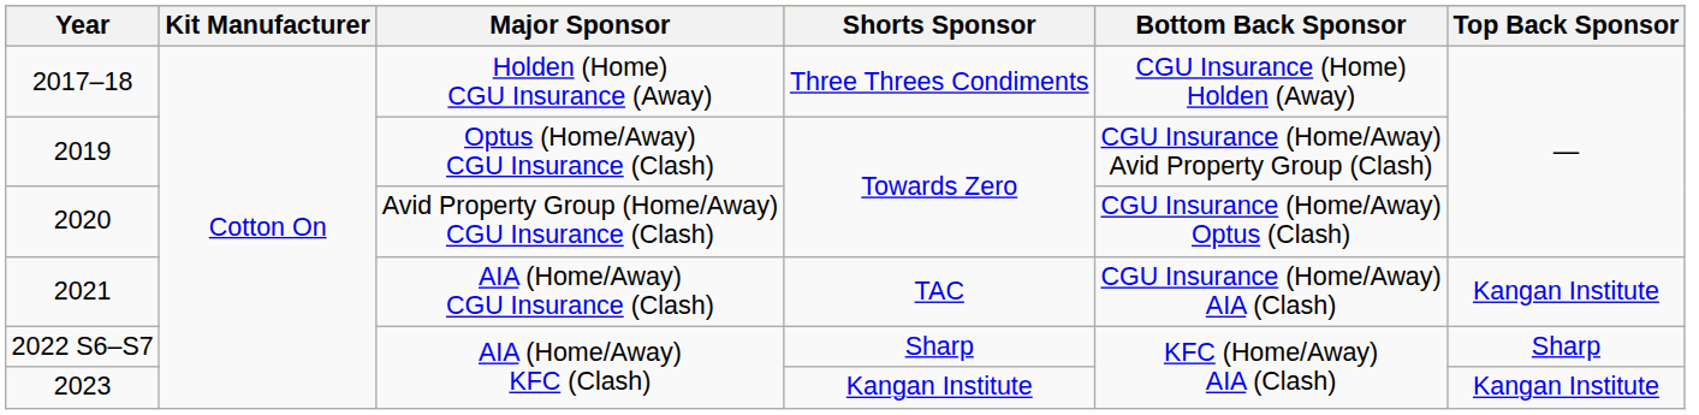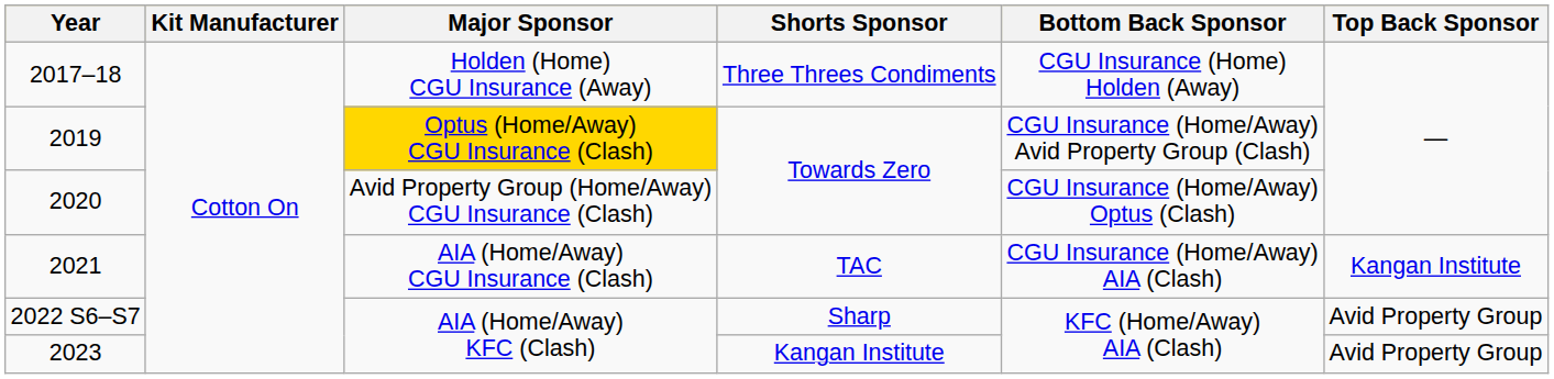 <table class="wikitable sortable" style="text-align:center">
 <tr style="background:#bdb76b;">
 <th>Year</th>
 <th>Kit Manufacturer</th>
 <th>Major Sponsor</th>
 <th>Shorts Sponsor</th>
 <th>Bottom Back Sponsor</th>
 <th>Top Back Sponsor</th>
 </tr>
 <tr>
 <td>2017–18</td>
 <td rowspan="6"><a href='#'>Cotton On</a></td>
 <td><a href='#'>Holden</a> (Home) <br><a href='#'>CGU Insurance</a> (Away)</td>
 <td><a href='#'>Three Threes Condiments</a></td>
 <td><a href='#'>CGU Insurance</a> (Home) <br> <a href='#'>Holden</a> (Away)</td>
 <td rowspan="3">—</td>
 </tr>
 <tr>
 <td>2019</td>
-<td><a href='#'>Optus</a> (Home/Away) <br> <a href='#'>CGU Insurance</a> (Clash)</td>
+<td style="background: gold;"><a href='#'>Optus</a> (Home/Away) <br> <a href='#'>CGU Insurance</a> (Clash)</td>
 <td rowspan="2"><a href='#'>Towards Zero</a></td>
 <td><a href='#'>CGU Insurance</a> (Home/Away) <br> Avid Property Group (Clash)</td>
 </tr>
 <tr>
 <td>2020</td>
 <td>Avid Property Group (Home/Away) <br> <a href='#'>CGU Insurance</a> (Clash)</td>
 <td><a href='#'>CGU Insurance</a> (Home/Away) <br> <a href='#'>Optus</a> (Clash)</td>
 </tr>
 <tr>
 <td>2021</td>
 <td><a href='#'>AIA</a> (Home/Away) <br> <a href='#'>CGU Insurance</a> (Clash)</td>
 <td><a href='#'>TAC</a></td>
 <td><a href='#'>CGU Insurance</a> (Home/Away) <br> <a href='#'>AIA</a> (Clash)</td>
 <td><a href='#'>Kangan Institute</a></td>
 </tr>
 <tr>
 <td>2022 S6–S7</td>
 <td rowspan="2"><a href='#'>AIA</a> (Home/Away) <br><a href='#'>KFC</a> (Clash)</td>
 <td><a href='#'>Sharp</a></td>
 <td rowspan="2"><a href='#'>KFC</a> (Home/Away) <br> <a href='#'>AIA</a> (Clash)</td>
-<td><a href='#'>Sharp</a></td>
+<td>Avid Property Group</td>
 </tr>
 <tr>
 <td>2023</td>
 <td><a href='#'>Kangan Institute</a></td>
-<td><a href='#'>Kangan Institute</a></td>
+<td>Avid Property Group</td>
 </tr>
 </table>
